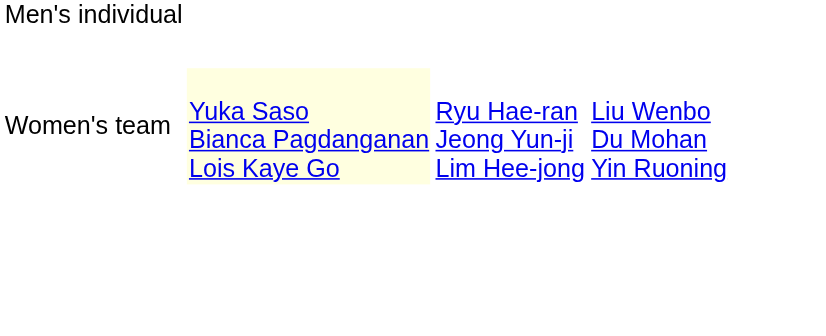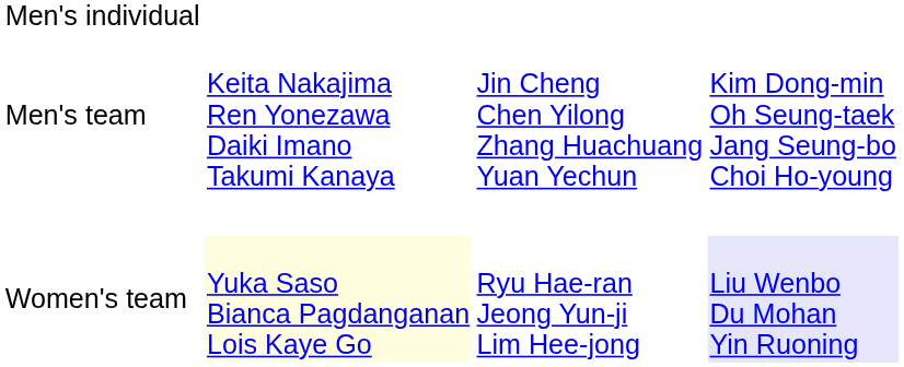 <table>
 <tr>
 <td>Men's individual<br></td>
 <td></td>
 <td></td>
 <td></td>
+</tr>
+<tr>
+<td>Men's team<br></td>
+<td><br><a href='#'>Keita Nakajima</a><br><a href='#'>Ren Yonezawa</a><br><a href='#'>Daiki Imano</a><br><a href='#'>Takumi Kanaya</a></td>
+<td><br><a href='#'>Jin Cheng</a><br><a href='#'>Chen Yilong</a><br><a href='#'>Zhang Huachuang</a><br><a href='#'>Yuan Yechun</a></td>
+<td><br><a href='#'>Kim Dong-min</a><br><a href='#'>Oh Seung-taek</a><br><a href='#'>Jang Seung-bo</a><br><a href='#'>Choi Ho-young</a></td>
 </tr>
 <tr>
 <td><br></td>
 <td></td>
 <td></td>
 <td></td>
 </tr>
 <tr>
 <td>Women's team<br></td>
 <td style="background: lightyellow;"><br><a href='#'>Yuka Saso</a><br><a href='#'>Bianca Pagdanganan</a><br><a href='#'>Lois Kaye Go</a></td>
 <td><br><a href='#'>Ryu Hae-ran</a><br><a href='#'>Jeong Yun-ji</a><br><a href='#'>Lim Hee-jong</a></td>
-<td><br><a href='#'>Liu Wenbo</a><br><a href='#'>Du Mohan</a><br><a href='#'>Yin Ruoning</a></td>
+<td style="background: lavender;"><br><a href='#'>Liu Wenbo</a><br><a href='#'>Du Mohan</a><br><a href='#'>Yin Ruoning</a></td>
 </tr>
 </table>
